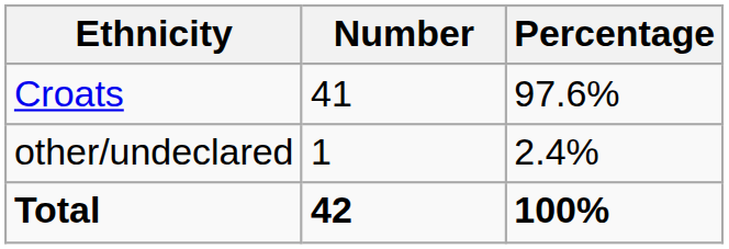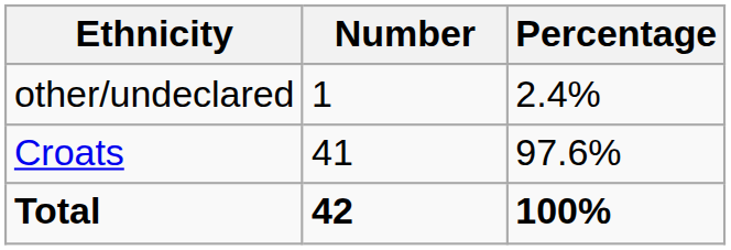 <table class="wikitable">
 <tr>
 <th width="100px">Ethnicity</th>
 <th width="80px">Number</th>
 <th width="80px">Percentage</th>
 </tr>
 <tr>
+<td>other/undeclared</td>
+<td>1</td>
+<td>2.4%</td>
+</tr>
+<tr>
 <td><a href='#'>Croats</a></td>
 <td>41</td>
 <td>97.6%</td>
-</tr>
-<tr>
-<td>other/undeclared</td>
-<td>1</td>
-<td>2.4%</td>
 </tr>
 <tr>
 <td><strong>Total</strong></td>
 <td><strong>42</strong></td>
 <td><strong>100%</strong></td>
 </tr>
 </table>
